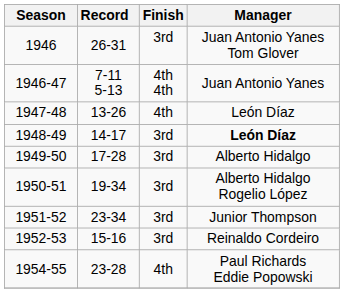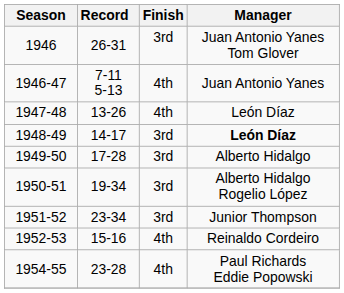 <table class="wikitable">
 <tr style="background: #F2F2F2;">
 <th>Season</th>
 <th>Record  </th>
 <th>Finish</th>
 <th>Manager</th>
 </tr>
 <tr align=center>
 <td>1946</td>
 <td>26-31</td>
 <td>3rd<br> </td>
 <td>Juan Antonio Yanes<br>Tom Glover</td>
 </tr>
 <tr align=center>
 <td>  1946-47  </td>
 <td>  7-11  <br>  5-13  </td>
-<td>4th<br>4th</td>
+<td>4th</td>
 <td>   Juan Antonio Yanes   </td>
 </tr>
 <tr align=center>
 <td>1947-48</td>
 <td>13-26</td>
 <td>4th</td>
 <td>León Díaz</td>
 </tr>
 <tr align=center>
 <td>1948-49</td>
 <td>14-17</td>
 <td>3rd</td>
 <td><strong>León Díaz</strong></td>
 </tr>
 <tr align=center>
 <td>1949-50</td>
 <td>17-28</td>
 <td>3rd</td>
 <td>Alberto Hidalgo</td>
 </tr>
 <tr align=center>
 <td>1950-51</td>
 <td>19-34</td>
 <td>3rd</td>
 <td>Alberto Hidalgo<br>Rogelio López</td>
 </tr>
 <tr align=center>
 <td>1951-52</td>
 <td>23-34</td>
 <td>3rd</td>
 <td>Junior Thompson</td>
 </tr>
 <tr align=center>
 <td>1952-53</td>
 <td>15-16</td>
-<td>3rd</td>
+<td>4th</td>
 <td>Reinaldo Cordeiro</td>
 </tr>
 <tr align=center>
 <td>1954-55</td>
 <td>23-28</td>
 <td>4th</td>
 <td>Paul Richards<br>Eddie Popowski</td>
 </tr>
 <tr align=center>
 </tr>
 </table>
